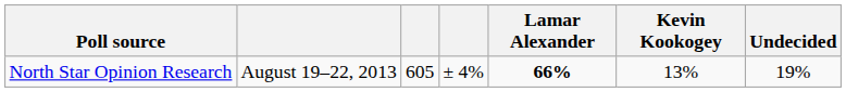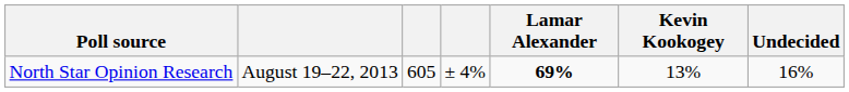 <table class="wikitable" style="text-align:center">
 <tr valign= bottom>
 <th>Poll source</th>
 <th></th>
 <th></th>
 <th></th>
 <th style="width:100px;">Lamar<br>Alexander</th>
 <th style="width:100px;">Kevin<br>Kookogey</th>
 <th>Undecided</th>
 </tr>
 <tr>
 <td align=left><a href='#'>North Star Opinion Research</a></td>
 <td>August 19–22, 2013</td>
 <td>605</td>
 <td>± 4%</td>
-<td><strong>66%</strong></td>
+<td><strong>69%</strong></td>
 <td>13%</td>
-<td>19%</td>
+<td>16%</td>
 </tr>
 </table>
